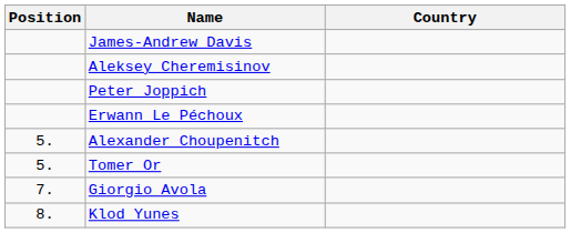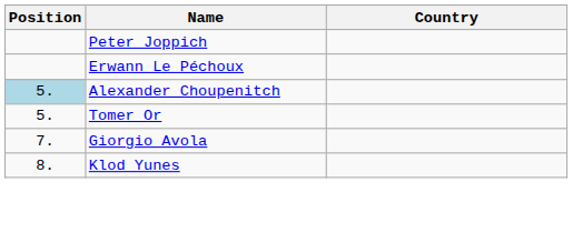 <table class="wikitable">
 <tr>
 <th width="20">Position</th>
 <th width="200">Name</th>
 <th width="200">Country</th>
-</tr>
-<tr>
-<td align="center"></td>
-<td><a href='#'>James-Andrew Davis</a></td>
-<td></td>
-</tr>
-<tr>
-<td align="center"></td>
-<td><a href='#'>Aleksey Cheremisinov</a></td>
-<td></td>
 </tr>
 <tr>
 <td align="center"></td>
 <td><a href='#'>Peter Joppich</a></td>
 <td></td>
 </tr>
 <tr>
 <td align="center"></td>
 <td><a href='#'>Erwann Le Péchoux</a></td>
 <td></td>
 </tr>
 <tr>
-<td align="center">5.</td>
+<td align="center" style="background: lightblue;">5.</td>
 <td><a href='#'>Alexander Choupenitch</a></td>
 <td></td>
 </tr>
 <tr>
 <td align="center">5.</td>
 <td><a href='#'>Tomer Or</a></td>
 <td></td>
 </tr>
 <tr>
 <td align="center">7.</td>
 <td><a href='#'>Giorgio Avola</a></td>
 <td></td>
 </tr>
 <tr>
 <td align="center">8.</td>
 <td><a href='#'>Klod Yunes</a></td>
 <td></td>
 </tr>
 </table>
